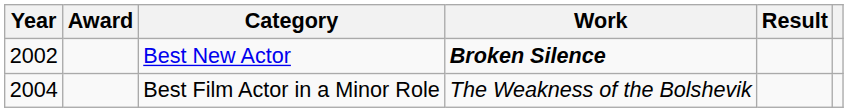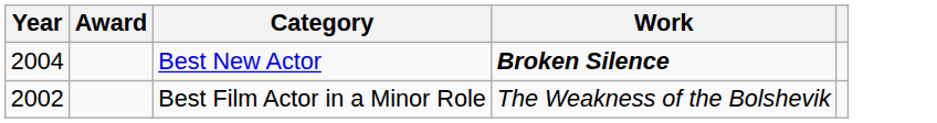 <table class="wikitable sortable plainrowheaders">
 <tr>
 <th>Year</th>
 <th>Award</th>
 <th>Category</th>
 <th>Work</th>
-<th>Result</th>
 <th scope="col" class="unsortable"></th>
+</tr>
+<tr>
+<td align = "center">2004</td>
+<td></td>
+<td><a href='#'>Best New Actor</a></td>
+<td><strong><em>Broken Silence</em></strong></td>
+<td align = "center"></td>
 </tr>
 <tr>
 <td align = "center">2002</td>
 <td></td>
-<td><a href='#'>Best New Actor</a></td>
-<td><strong><em>Broken Silence</em></strong></td>
-<td></td>
-<td align = "center"></td>
-</tr>
-<tr>
-<td align = "center">2004</td>
-<td></td>
 <td>Best Film Actor in a Minor Role</td>
 <td><em>The Weakness of the Bolshevik</em></td>
-<td></td>
 <td align = "center"></td>
 </tr>
 </table>
